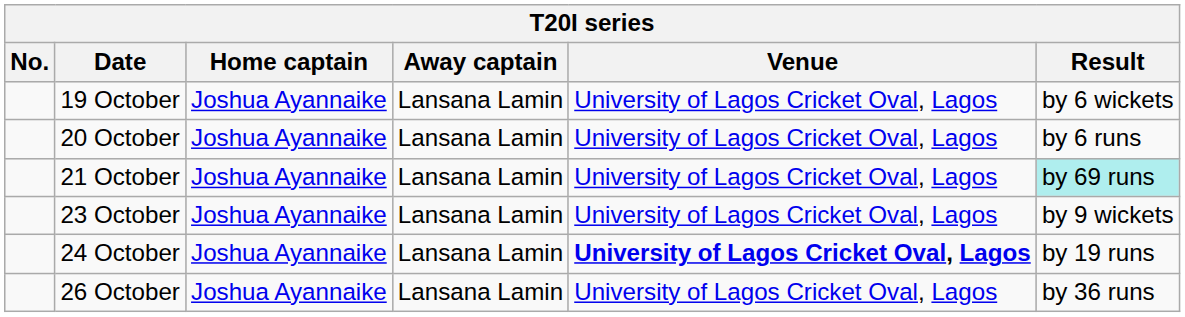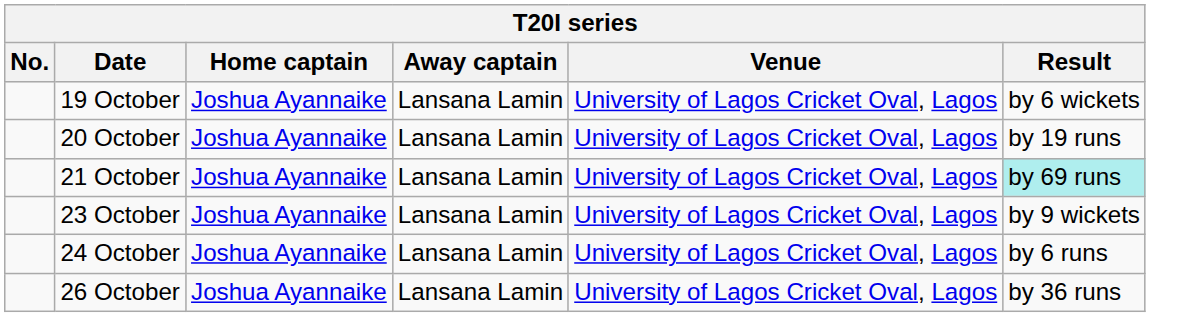 <table class="wikitable">
 <tr>
 <th colspan="9">T20I series</th>
 </tr>
 <tr>
 <th>No.</th>
 <th>Date</th>
 <th>Home captain</th>
 <th>Away captain</th>
 <th>Venue</th>
 <th>Result</th>
 </tr>
 <tr>
 <td></td>
 <td>19 October</td>
 <td><a href='#'>Joshua Ayannaike</a></td>
 <td>Lansana Lamin</td>
 <td><a href='#'>University of Lagos Cricket Oval</a>, <a href='#'>Lagos</a></td>
 <td> by 6 wickets</td>
 </tr>
 <tr>
 <td></td>
 <td>20 October</td>
 <td><a href='#'>Joshua Ayannaike</a></td>
 <td>Lansana Lamin</td>
 <td><a href='#'>University of Lagos Cricket Oval</a>, <a href='#'>Lagos</a></td>
-<td> by 6 runs</td>
+<td> by 19 runs</td>
 </tr>
 <tr>
 <td></td>
 <td>21 October</td>
 <td><a href='#'>Joshua Ayannaike</a></td>
 <td>Lansana Lamin</td>
 <td><a href='#'>University of Lagos Cricket Oval</a>, <a href='#'>Lagos</a></td>
 <td style="background: paleturquoise;"> by 69 runs</td>
 </tr>
 <tr>
 <td></td>
 <td>23 October</td>
 <td><a href='#'>Joshua Ayannaike</a></td>
 <td>Lansana Lamin</td>
 <td><a href='#'>University of Lagos Cricket Oval</a>, <a href='#'>Lagos</a></td>
 <td> by 9 wickets</td>
 </tr>
 <tr>
 <td></td>
 <td>24 October</td>
 <td><a href='#'>Joshua Ayannaike</a></td>
 <td>Lansana Lamin</td>
-<td><strong><a href='#'>University of Lagos Cricket Oval</a>, <a href='#'>Lagos</a></strong></td>
-<td> by 19 runs</td>
+<td><a href='#'>University of Lagos Cricket Oval</a>, <a href='#'>Lagos</a></td>
+<td> by 6 runs</td>
 </tr>
 <tr>
 <td></td>
 <td>26 October</td>
 <td><a href='#'>Joshua Ayannaike</a></td>
 <td>Lansana Lamin</td>
 <td><a href='#'>University of Lagos Cricket Oval</a>, <a href='#'>Lagos</a></td>
 <td> by 36 runs</td>
 </tr>
 </table>
